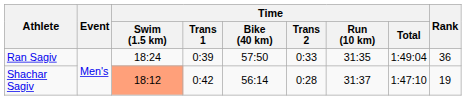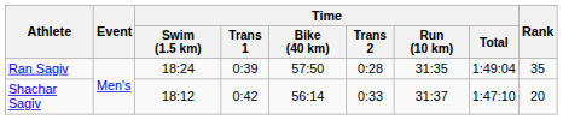 <table class="wikitable" style="font-size:90%">
 <tr>
 <th rowspan=2>Athlete</th>
 <th rowspan=2>Event</th>
 <th colspan=6>Time</th>
 <th rowspan=2>Rank</th>
 </tr>
 <tr style="font-size:95%">
 <th>Swim (1.5 km)</th>
 <th>Trans 1</th>
 <th>Bike (40 km)</th>
 <th>Trans 2</th>
 <th>Run (10 km)</th>
 <th>Total</th>
 </tr>
 <tr align=center>
 <td align=left><a href='#'>Ran Sagiv</a></td>
 <td align=left rowspan=2><a href='#'>Men's</a></td>
 <td>18:24</td>
 <td>0:39</td>
 <td>57:50</td>
-<td>0:33</td>
+<td>0:28</td>
 <td>31:35</td>
 <td>1:49:04</td>
-<td>36</td>
+<td>35</td>
 </tr>
 <tr align=center>
 <td align=left><a href='#'>Shachar Sagiv</a></td>
-<td style="background: lightsalmon;">18:12</td>
+<td>18:12</td>
 <td>0:42</td>
 <td>56:14</td>
-<td>0:28</td>
+<td>0:33</td>
 <td>31:37</td>
 <td>1:47:10</td>
-<td>19</td>
+<td>20</td>
 </tr>
 </table>
